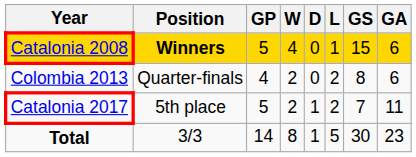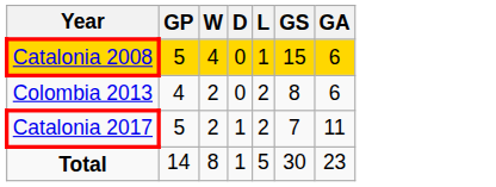 <table class="wikitable" style="text-align: center;">
 <tr>
 <th>Year</th>
-<th>Position</th>
 <th>GP</th>
 <th>W</th>
 <th>D</th>
 <th>L</th>
 <th>GS</th>
 <th>GA</th>
 </tr>
 <tr bgcolor=gold>
 <td style="border: 3px solid red"><a href='#'>Catalonia 2008</a></td>
-<td><strong>Winners</strong></td>
 <td>5</td>
 <td>4</td>
 <td>0</td>
 <td>1</td>
 <td>15</td>
 <td>6</td>
 </tr>
 <tr>
 <td><a href='#'>Colombia 2013</a></td>
-<td>Quarter-finals</td>
 <td>4</td>
 <td>2</td>
 <td>0</td>
 <td>2</td>
 <td>8</td>
 <td>6</td>
 </tr>
 <tr>
 <td style="border: 3px solid red"><a href='#'>Catalonia 2017</a></td>
-<td>5th place</td>
 <td>5</td>
 <td>2</td>
 <td>1</td>
 <td>2</td>
 <td>7</td>
 <td>11</td>
 </tr>
 <tr>
 <td><strong>Total</strong></td>
-<td>3/3</td>
 <td>14</td>
 <td>8</td>
 <td>1</td>
 <td>5</td>
 <td>30</td>
 <td>23</td>
 </tr>
 </table>
